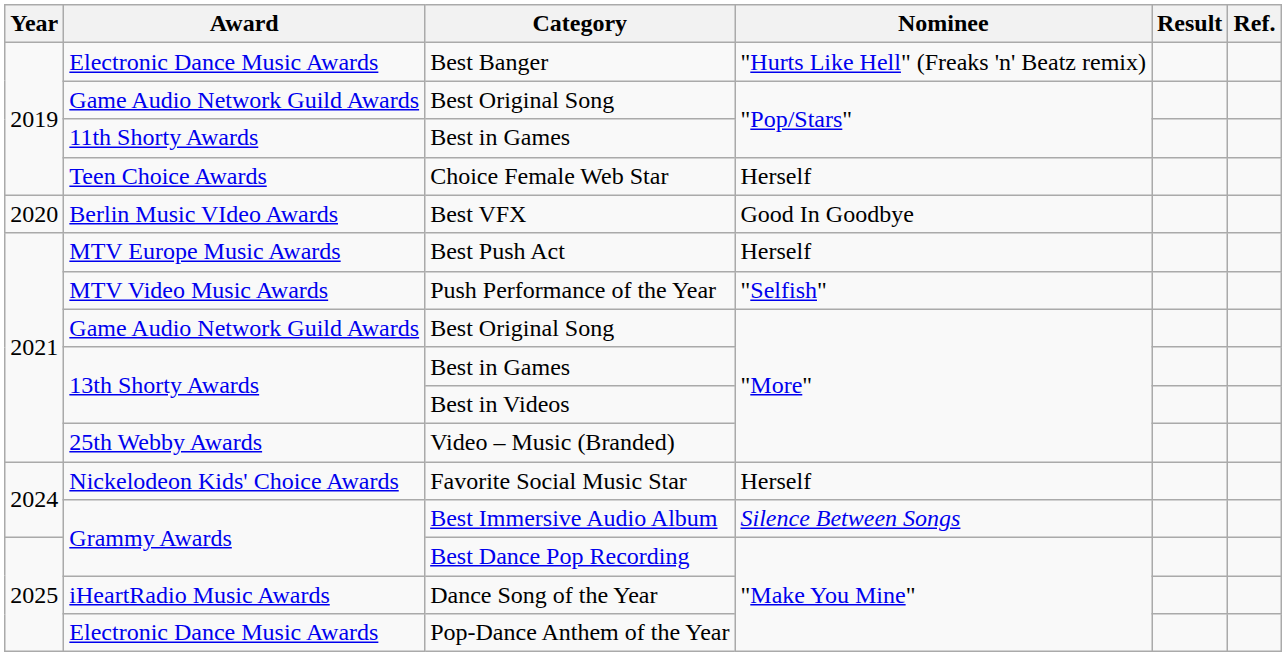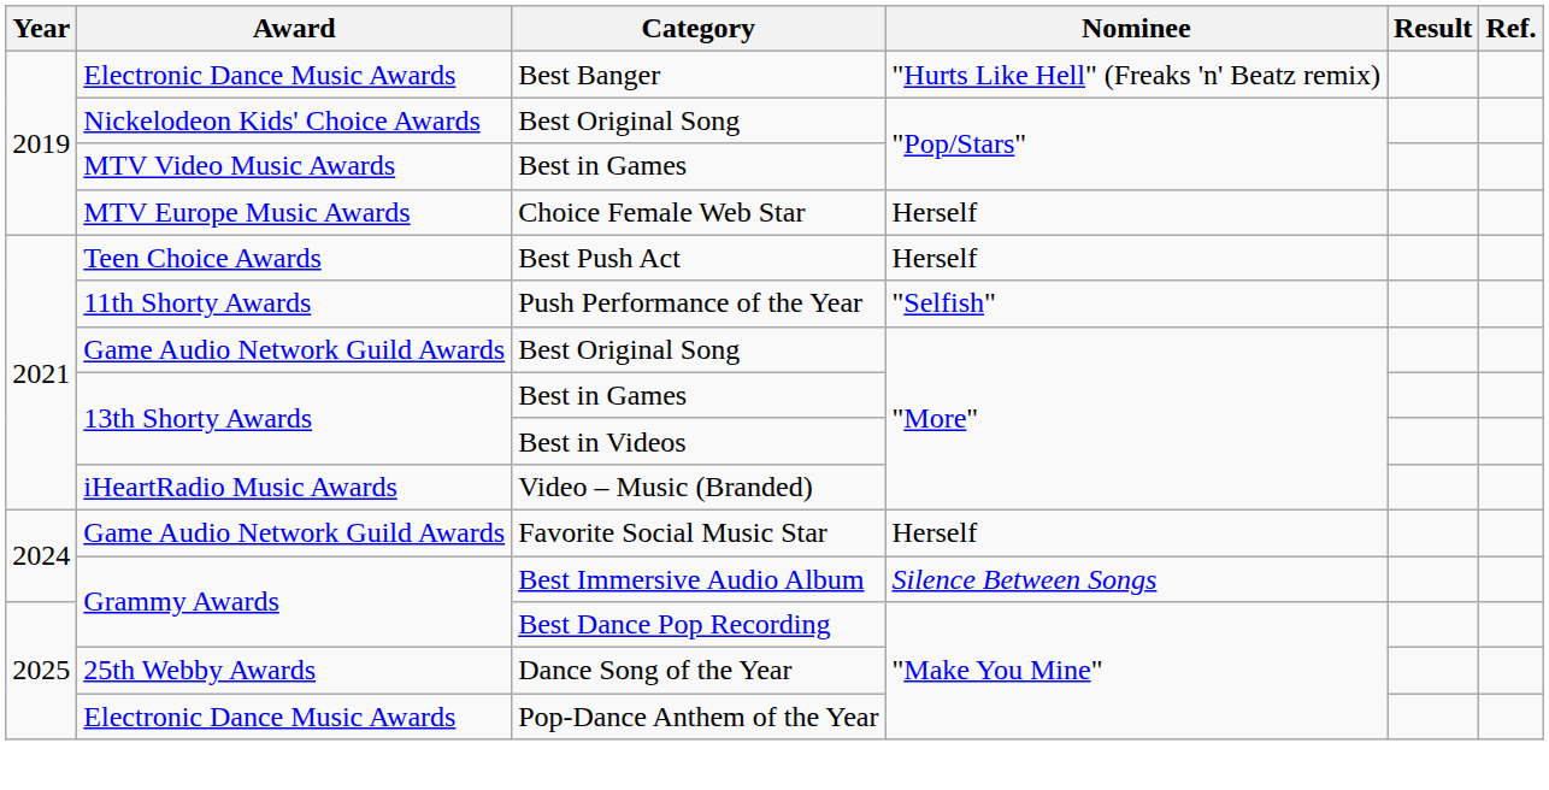 <table class="wikitable">
 <tr>
 <th>Year</th>
 <th>Award</th>
 <th>Category</th>
 <th>Nominee</th>
 <th>Result</th>
 <th>Ref.</th>
 </tr>
 <tr>
 <td rowspan="4">2019</td>
 <td><a href='#'>Electronic Dance Music Awards</a></td>
 <td>Best Banger</td>
 <td>"<a href='#'>Hurts Like Hell</a>" (Freaks 'n' Beatz remix)</td>
 <td></td>
 <td></td>
 </tr>
 <tr>
-<td><a href='#'>Game Audio Network Guild Awards</a></td>
+<td><a href='#'>Nickelodeon Kids' Choice Awards</a></td>
 <td>Best Original Song</td>
 <td rowspan="2">"<a href='#'>Pop/Stars</a>"</td>
 <td></td>
 <td></td>
 </tr>
 <tr>
-<td><a href='#'>11th Shorty Awards</a></td>
+<td><a href='#'>MTV Video Music Awards</a></td>
 <td>Best in Games</td>
 <td></td>
 <td></td>
 </tr>
 <tr>
-<td><a href='#'>Teen Choice Awards</a></td>
+<td><a href='#'>MTV Europe Music Awards</a></td>
 <td>Choice Female Web Star</td>
 <td>Herself</td>
 <td></td>
 <td></td>
 </tr>
 <tr>
-<td>2020</td>
-<td><a href='#'>Berlin Music VIdeo Awards</a></td>
-<td>Best VFX</td>
-<td>Good In Goodbye</td>
-<td></td>
-<td></td>
-</tr>
-<tr>
 <td rowspan="6">2021</td>
-<td><a href='#'>MTV Europe Music Awards</a></td>
+<td><a href='#'>Teen Choice Awards</a></td>
 <td>Best Push Act</td>
 <td>Herself</td>
 <td></td>
 <td></td>
 </tr>
 <tr>
-<td><a href='#'>MTV Video Music Awards</a></td>
+<td><a href='#'>11th Shorty Awards</a></td>
 <td>Push Performance of the Year</td>
 <td>"<a href='#'>Selfish</a>"</td>
 <td></td>
 <td></td>
 </tr>
 <tr>
 <td><a href='#'>Game Audio Network Guild Awards</a></td>
 <td>Best Original Song</td>
 <td rowspan="4">"<a href='#'>More</a>"</td>
 <td></td>
 <td></td>
 </tr>
 <tr>
 <td rowspan="2"><a href='#'>13th Shorty Awards</a></td>
 <td>Best in Games</td>
 <td></td>
 <td></td>
 </tr>
 <tr>
 <td>Best in Videos</td>
 <td></td>
 <td></td>
 </tr>
 <tr>
-<td><a href='#'>25th Webby Awards</a></td>
+<td><a href='#'>iHeartRadio Music Awards</a></td>
 <td>Video – Music (Branded)</td>
 <td></td>
 <td></td>
 </tr>
 <tr>
 <td rowspan="2">2024</td>
-<td><a href='#'>Nickelodeon Kids' Choice Awards</a></td>
+<td><a href='#'>Game Audio Network Guild Awards</a></td>
 <td>Favorite Social Music Star</td>
 <td>Herself</td>
 <td></td>
 <td></td>
 </tr>
 <tr>
 <td rowspan="2"><a href='#'>Grammy Awards</a></td>
 <td><a href='#'>Best Immersive Audio Album</a></td>
 <td><em><a href='#'>Silence Between Songs</a></em></td>
 <td></td>
 <td></td>
 </tr>
 <tr>
 <td rowspan="3">2025</td>
 <td><a href='#'>Best Dance Pop Recording</a></td>
 <td rowspan="3">"<a href='#'>Make You Mine</a>"</td>
 <td></td>
 <td></td>
 </tr>
 <tr>
-<td><a href='#'>iHeartRadio Music Awards</a></td>
+<td><a href='#'>25th Webby Awards</a></td>
 <td>Dance Song of the Year</td>
 <td></td>
 <td></td>
 </tr>
 <tr>
 <td><a href='#'>Electronic Dance Music Awards</a></td>
 <td>Pop-Dance Anthem of the Year</td>
 <td></td>
 <td></td>
 </tr>
 </table>
